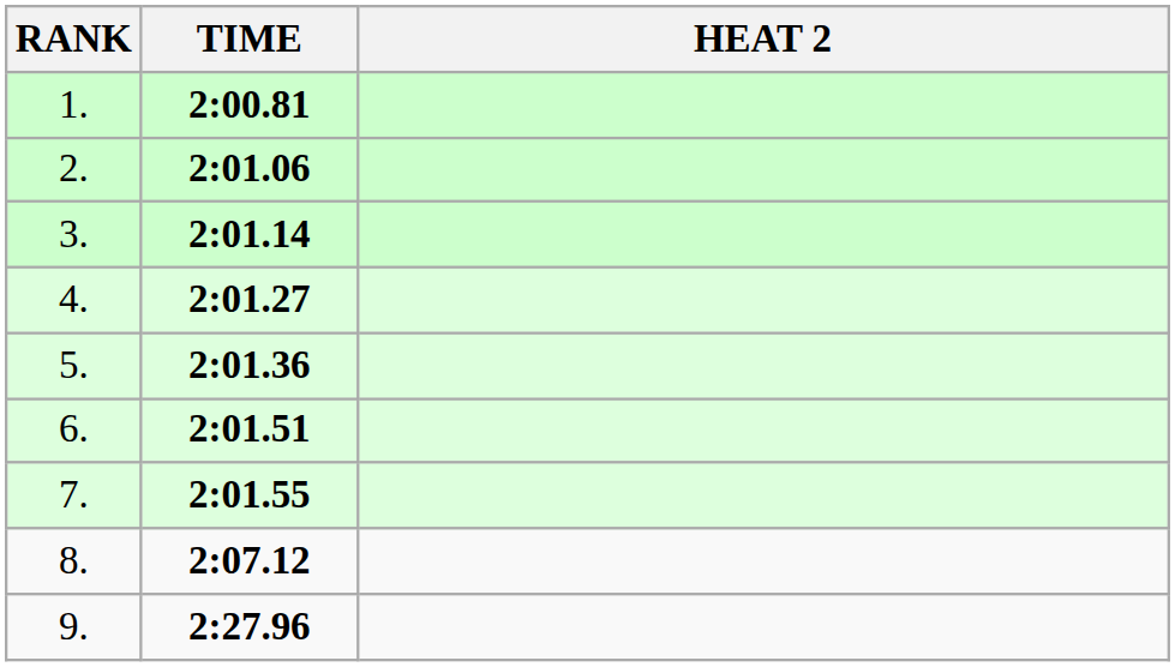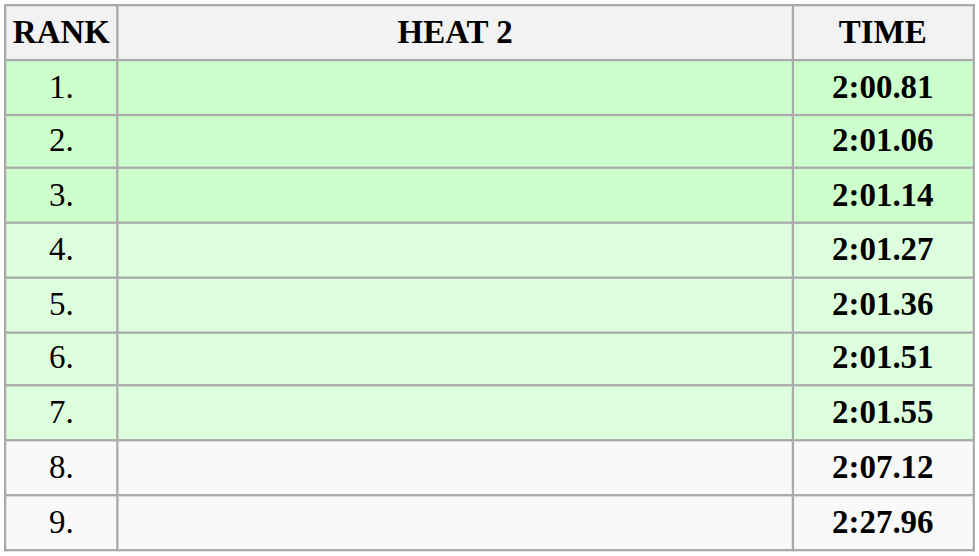 <table class="wikitable" style="border-collapse: collapse; font-size: 90%;">
 <tr>
 <th>RANK</th>
+<th style="width: 20em">HEAT 2</th>
 <th style="width: 5em">TIME</th>
-<th style="width: 20em">HEAT 2</th>
 </tr>
 <tr style="background:#ccffcc;">
 <td align="center">1.</td>
+<td></td>
 <td align="center"><strong>2:00.81</strong></td>
-<td></td>
 </tr>
 <tr style="background:#ccffcc;">
 <td align="center">2.</td>
+<td></td>
 <td align="center"><strong>2:01.06</strong></td>
-<td></td>
 </tr>
 <tr style="background:#ccffcc;">
 <td align="center">3.</td>
+<td></td>
 <td align="center"><strong>2:01.14</strong></td>
-<td></td>
 </tr>
 <tr style="background:#ddffdd;">
 <td align="center">4.</td>
+<td></td>
 <td align="center"><strong>2:01.27</strong></td>
-<td></td>
 </tr>
 <tr style="background:#ddffdd;">
 <td align="center">5.</td>
+<td></td>
 <td align="center"><strong>2:01.36</strong></td>
-<td></td>
 </tr>
 <tr style="background:#ddffdd;">
 <td align="center">6.</td>
+<td></td>
 <td align="center"><strong>2:01.51</strong></td>
-<td></td>
 </tr>
 <tr style="background:#ddffdd;">
 <td align="center">7.</td>
+<td></td>
 <td align="center"><strong>2:01.55</strong></td>
-<td></td>
 </tr>
 <tr>
 <td align="center">8.</td>
+<td></td>
 <td align="center"><strong>2:07.12</strong></td>
-<td></td>
 </tr>
 <tr>
 <td align="center">9.</td>
+<td></td>
 <td align="center"><strong>2:27.96</strong></td>
-<td></td>
 </tr>
 </table>
